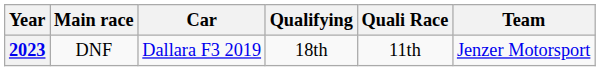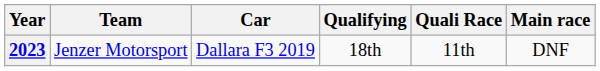 <table class="wikitable" style="text-align:center; font-size:90%;">
 <tr>
 <th>Year</th>
-<th>Main race</th>
+<th>Team</th>
 <th>Car</th>
 <th>Qualifying</th>
 <th>Quali Race</th>
-<th>Team</th>
+<th>Main race</th>
 </tr>
 <tr>
 <th><a href='#'>2023</a></th>
-<td>DNF</td>
+<td style="text-align:left;"> <a href='#'>Jenzer Motorsport</a></td>
 <td style="text-align:left;"><a href='#'>Dallara F3 2019</a></td>
 <td>18th</td>
 <td>11th</td>
-<td style="text-align:left;"> <a href='#'>Jenzer Motorsport</a></td>
+<td>DNF</td>
 </tr>
 </table>
